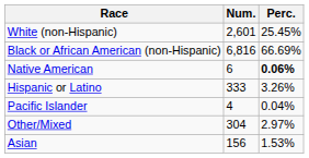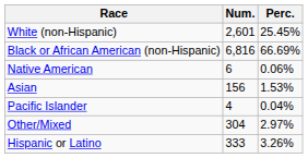 <table class="wikitable">
 <tr>
 <th>Race</th>
 <th>Num.</th>
 <th>Perc.</th>
 </tr>
 <tr>
 <td><a href='#'>White</a> (non-Hispanic)</td>
 <td>2,601</td>
 <td>25.45%</td>
 </tr>
 <tr>
 <td><a href='#'>Black or African American</a> (non-Hispanic)</td>
 <td>6,816</td>
 <td>66.69%</td>
 </tr>
 <tr>
 <td><a href='#'>Native American</a></td>
 <td>6</td>
-<td><strong>0.06%</strong></td>
+<td>0.06%</td>
 </tr>
 <tr>
-<td><a href='#'>Hispanic</a> or <a href='#'>Latino</a></td>
-<td>333</td>
-<td>3.26%</td>
+<td><a href='#'>Asian</a></td>
+<td>156</td>
+<td>1.53%</td>
 </tr>
 <tr>
 <td><a href='#'>Pacific Islander</a></td>
 <td>4</td>
 <td>0.04%</td>
 </tr>
 <tr>
 <td><a href='#'>Other/Mixed</a></td>
 <td>304</td>
 <td>2.97%</td>
 </tr>
 <tr>
-<td><a href='#'>Asian</a></td>
-<td>156</td>
-<td>1.53%</td>
+<td><a href='#'>Hispanic</a> or <a href='#'>Latino</a></td>
+<td>333</td>
+<td>3.26%</td>
 </tr>
 </table>
